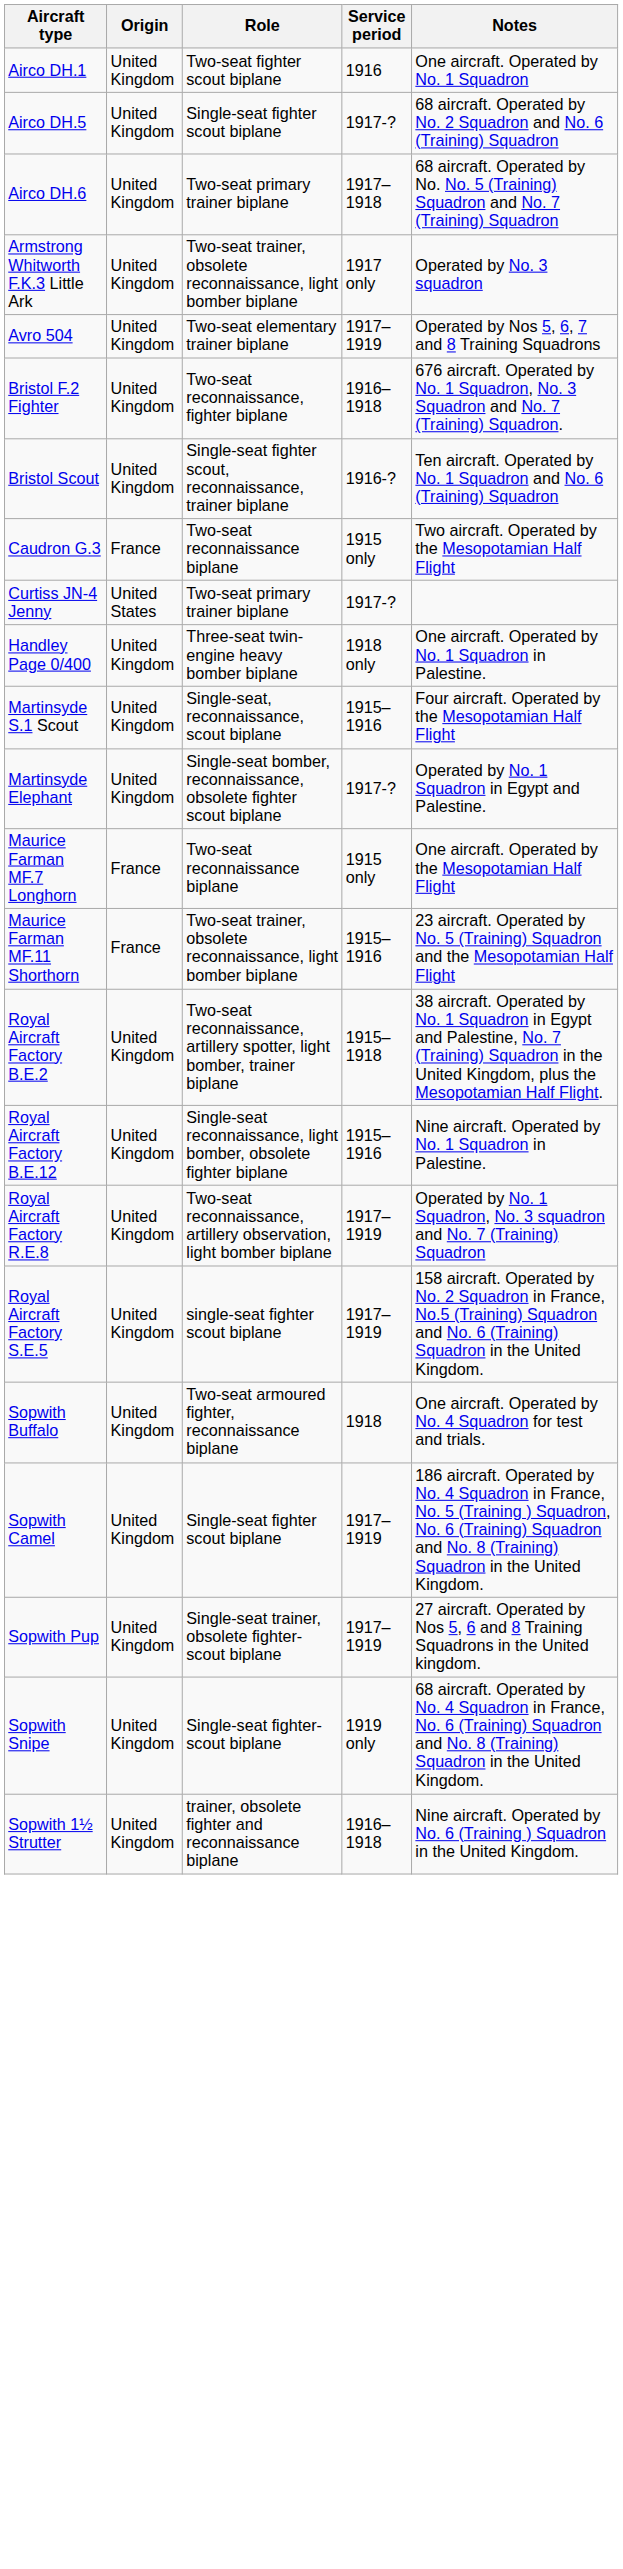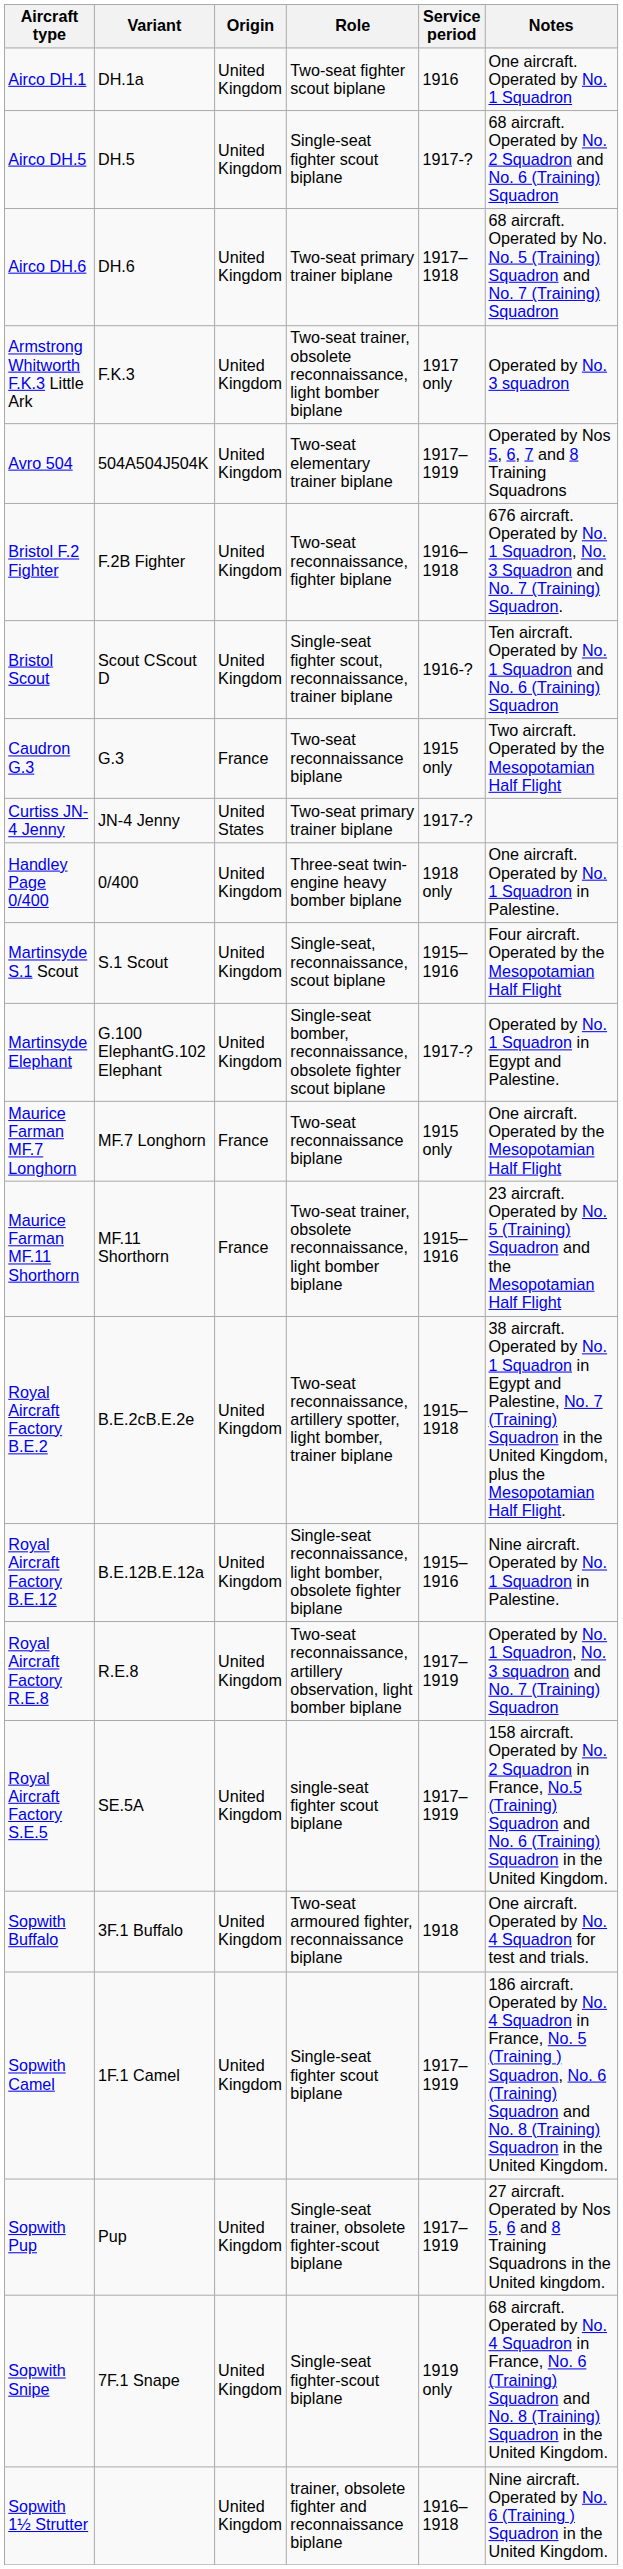 <table class="wikitable sortable">
 <tr>
 <th>Aircraft type</th>
+<th>Variant</th>
 <th>Origin</th>
 <th>Role</th>
 <th>Service period</th>
 <th>Notes</th>
 </tr>
 <tr>
 <td><a href='#'>Airco DH.1</a></td>
+<td>DH.1a</td>
 <td>United Kingdom</td>
 <td>Two-seat fighter scout biplane</td>
 <td>1916</td>
 <td>One aircraft. Operated by <a href='#'>No. 1 Squadron</a></td>
 </tr>
 <tr>
 <td><a href='#'>Airco DH.5</a></td>
+<td>DH.5</td>
 <td>United Kingdom</td>
 <td>Single-seat fighter scout biplane</td>
 <td>1917-?</td>
 <td>68 aircraft. Operated by <a href='#'>No. 2 Squadron</a> and <a href='#'>No. 6 (Training) Squadron</a></td>
 </tr>
 <tr>
 <td><a href='#'>Airco DH.6</a></td>
+<td>DH.6</td>
 <td>United Kingdom</td>
 <td>Two-seat primary trainer biplane</td>
 <td>1917–1918</td>
 <td>68 aircraft. Operated by No. <a href='#'>No. 5 (Training) Squadron</a> and <a href='#'>No. 7 (Training) Squadron</a></td>
 </tr>
 <tr>
 <td><a href='#'>Armstrong Whitworth F.K.3</a> Little Ark</td>
+<td>F.K.3</td>
 <td>United Kingdom</td>
 <td>Two-seat trainer, obsolete reconnaissance, light bomber biplane</td>
 <td>1917 only</td>
 <td>Operated by <a href='#'>No. 3 squadron</a></td>
 </tr>
 <tr>
 <td><a href='#'>Avro 504</a></td>
+<td>504A504J504K</td>
 <td>United Kingdom</td>
 <td>Two-seat elementary trainer biplane</td>
 <td>1917–1919</td>
 <td>Operated by Nos <a href='#'>5</a>, <a href='#'>6</a>, <a href='#'>7</a> and <a href='#'>8</a> Training Squadrons</td>
 </tr>
 <tr>
 <td><a href='#'>Bristol F.2 Fighter</a></td>
+<td>F.2B Fighter</td>
 <td>United Kingdom</td>
 <td>Two-seat reconnaissance, fighter biplane</td>
 <td>1916–1918</td>
 <td>676 aircraft. Operated by <a href='#'>No. 1 Squadron</a>, <a href='#'>No. 3 Squadron</a> and <a href='#'>No. 7 (Training) Squadron</a>.</td>
 </tr>
 <tr>
 <td><a href='#'>Bristol Scout</a></td>
+<td>Scout CScout D</td>
 <td>United Kingdom</td>
 <td>Single-seat fighter scout, reconnaissance, trainer biplane</td>
 <td>1916-?</td>
 <td>Ten aircraft. Operated by <a href='#'>No. 1 Squadron</a> and <a href='#'>No. 6 (Training) Squadron</a></td>
 </tr>
 <tr>
 <td><a href='#'>Caudron G.3</a></td>
+<td>G.3</td>
 <td>France</td>
 <td>Two-seat reconnaissance biplane</td>
 <td>1915 only</td>
 <td>Two aircraft. Operated by the <a href='#'>Mesopotamian Half Flight</a></td>
 </tr>
 <tr>
 <td><a href='#'>Curtiss JN-4 Jenny</a></td>
+<td>JN-4 Jenny</td>
 <td>United States</td>
 <td>Two-seat primary trainer biplane</td>
 <td>1917-?</td>
 <td></td>
 </tr>
 <tr>
 <td><a href='#'>Handley Page 0/400</a></td>
+<td>0/400</td>
 <td>United Kingdom</td>
 <td>Three-seat twin-engine heavy bomber biplane</td>
 <td>1918 only</td>
 <td>One aircraft. Operated by <a href='#'>No. 1 Squadron</a> in Palestine.</td>
 </tr>
 <tr>
 <td><a href='#'>Martinsyde S.1</a> Scout</td>
+<td>S.1 Scout</td>
 <td>United Kingdom</td>
 <td>Single-seat, reconnaissance, scout biplane</td>
 <td>1915–1916</td>
 <td>Four aircraft. Operated by the <a href='#'>Mesopotamian Half Flight</a></td>
 </tr>
 <tr>
 <td><a href='#'>Martinsyde Elephant</a></td>
+<td>G.100 ElephantG.102 Elephant</td>
 <td>United Kingdom</td>
 <td>Single-seat bomber, reconnaissance, obsolete fighter scout biplane</td>
 <td>1917-?</td>
 <td>Operated by <a href='#'>No. 1 Squadron</a> in Egypt and Palestine.</td>
 </tr>
 <tr>
 <td><a href='#'>Maurice Farman MF.7 Longhorn</a></td>
+<td>MF.7 Longhorn</td>
 <td>France</td>
 <td>Two-seat reconnaissance biplane</td>
 <td>1915 only</td>
 <td>One aircraft. Operated by the <a href='#'>Mesopotamian Half Flight</a></td>
 </tr>
 <tr>
 <td><a href='#'>Maurice Farman MF.11 Shorthorn</a></td>
+<td>MF.11 Shorthorn</td>
 <td>France</td>
 <td>Two-seat trainer, obsolete reconnaissance, light bomber biplane</td>
 <td>1915–1916</td>
 <td>23 aircraft. Operated by <a href='#'>No. 5 (Training) Squadron</a> and the <a href='#'>Mesopotamian Half Flight</a></td>
 </tr>
 <tr>
 <td><a href='#'>Royal Aircraft Factory B.E.2</a></td>
+<td>B.E.2cB.E.2e</td>
 <td>United Kingdom</td>
 <td>Two-seat reconnaissance, artillery spotter, light bomber, trainer biplane</td>
 <td>1915–1918</td>
 <td>38 aircraft. Operated by <a href='#'>No. 1 Squadron</a> in Egypt and Palestine, <a href='#'>No. 7 (Training) Squadron</a> in the United Kingdom, plus the <a href='#'>Mesopotamian Half Flight</a>.</td>
 </tr>
 <tr>
 <td><a href='#'>Royal Aircraft Factory B.E.12</a></td>
+<td>B.E.12B.E.12a</td>
 <td>United Kingdom</td>
 <td>Single-seat reconnaissance, light bomber, obsolete fighter biplane</td>
 <td>1915–1916</td>
 <td>Nine aircraft. Operated by <a href='#'>No. 1 Squadron</a> in Palestine.</td>
 </tr>
 <tr>
 <td><a href='#'>Royal Aircraft Factory R.E.8</a></td>
+<td>R.E.8</td>
 <td>United Kingdom</td>
 <td>Two-seat reconnaissance, artillery observation, light bomber biplane</td>
 <td>1917–1919</td>
 <td>Operated by <a href='#'>No. 1 Squadron</a>, <a href='#'>No. 3 squadron</a> and <a href='#'>No. 7 (Training) Squadron</a></td>
 </tr>
 <tr>
 <td><a href='#'>Royal Aircraft Factory S.E.5</a></td>
+<td>SE.5A</td>
 <td>United Kingdom</td>
 <td>single-seat fighter scout biplane</td>
 <td>1917–1919</td>
 <td>158 aircraft. Operated by <a href='#'>No. 2 Squadron</a> in France, <a href='#'>No.5 (Training) Squadron</a> and <a href='#'>No. 6 (Training) Squadron</a> in the United Kingdom.</td>
 </tr>
 <tr>
 <td><a href='#'>Sopwith Buffalo</a></td>
+<td>3F.1 Buffalo</td>
 <td>United Kingdom</td>
 <td>Two-seat armoured fighter, reconnaissance biplane</td>
 <td>1918</td>
 <td>One aircraft. Operated by <a href='#'>No. 4 Squadron</a> for test and trials.</td>
 </tr>
 <tr>
 <td><a href='#'>Sopwith Camel</a></td>
+<td>1F.1 Camel</td>
 <td>United Kingdom</td>
 <td>Single-seat fighter scout biplane</td>
 <td>1917–1919</td>
 <td>186 aircraft. Operated by <a href='#'>No. 4 Squadron</a> in France, <a href='#'>No. 5 (Training ) Squadron</a>, <a href='#'>No. 6 (Training) Squadron</a> and <a href='#'>No. 8 (Training) Squadron</a> in the United Kingdom.</td>
 </tr>
 <tr>
 <td><a href='#'>Sopwith Pup</a></td>
+<td>Pup</td>
 <td>United Kingdom</td>
 <td>Single-seat trainer, obsolete fighter-scout biplane</td>
 <td>1917–1919</td>
 <td>27 aircraft. Operated by Nos <a href='#'>5</a>, <a href='#'>6</a> and <a href='#'>8</a> Training Squadrons in the United kingdom.</td>
 </tr>
 <tr>
 <td><a href='#'>Sopwith Snipe</a></td>
+<td>7F.1 Snape</td>
 <td>United Kingdom</td>
 <td>Single-seat fighter-scout biplane</td>
 <td>1919 only</td>
 <td>68 aircraft. Operated by <a href='#'>No. 4 Squadron</a> in France, <a href='#'>No. 6 (Training) Squadron</a> and <a href='#'>No. 8 (Training) Squadron</a> in the United Kingdom.</td>
 </tr>
 <tr>
 <td><a href='#'>Sopwith 1½ Strutter</a></td>
+<td></td>
 <td>United Kingdom</td>
 <td>trainer, obsolete fighter and reconnaissance biplane</td>
 <td>1916–1918</td>
 <td>Nine aircraft. Operated by <a href='#'>No. 6 (Training ) Squadron</a> in the United Kingdom.</td>
 </tr>
 </table>
